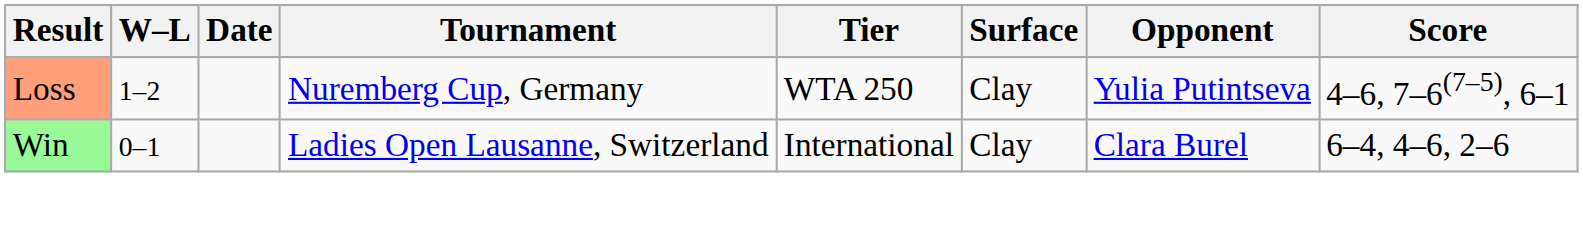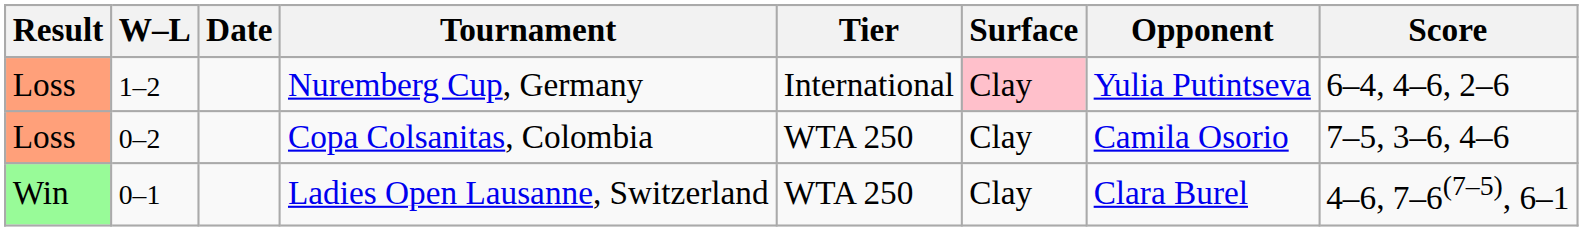 <table class="sortable wikitable">
 <tr>
 <th>Result</th>
 <th class="unsortable">W–L</th>
 <th>Date</th>
 <th>Tournament</th>
 <th>Tier</th>
 <th>Surface</th>
 <th>Opponent</th>
 <th class="unsortable">Score</th>
 </tr>
 <tr>
 <td style="background:#ffa07a;">Loss</td>
 <td><small>1–2</small></td>
 <td><a href='#'></a></td>
 <td><a href='#'>Nuremberg Cup</a>, Germany</td>
+<td>International</td>
+<td style="background: pink;">Clay</td>
+<td> <a href='#'>Yulia Putintseva</a></td>
+<td>6–4, 4–6, 2–6</td>
+</tr>
+<tr>
+<td style="background:#ffa07a;">Loss</td>
+<td><small>0–2</small></td>
+<td><a href='#'></a></td>
+<td><a href='#'>Copa Colsanitas</a>, Colombia</td>
 <td>WTA 250</td>
 <td>Clay</td>
-<td> <a href='#'>Yulia Putintseva</a></td>
-<td>4–6, 7–6<sup>(7–5)</sup>, 6–1</td>
+<td> <a href='#'>Camila Osorio</a></td>
+<td>7–5, 3–6, 4–6</td>
 </tr>
 <tr>
 <td style="background:#98fb98;">Win</td>
 <td><small>0–1</small></td>
 <td><a href='#'></a></td>
 <td><a href='#'>Ladies Open Lausanne</a>, Switzerland</td>
-<td>International</td>
+<td>WTA 250</td>
 <td>Clay</td>
 <td> <a href='#'>Clara Burel</a></td>
-<td>6–4, 4–6, 2–6</td>
+<td>4–6, 7–6<sup>(7–5)</sup>, 6–1</td>
 </tr>
 </table>
